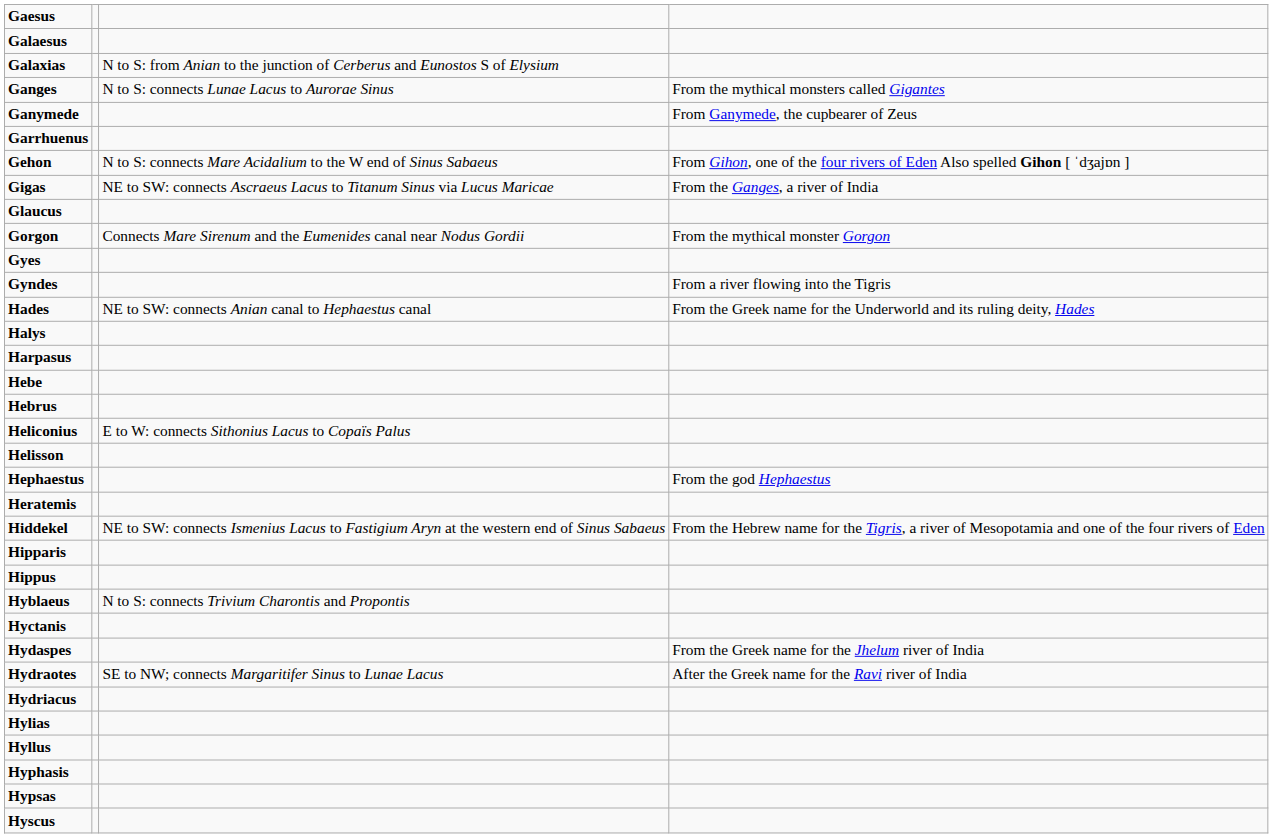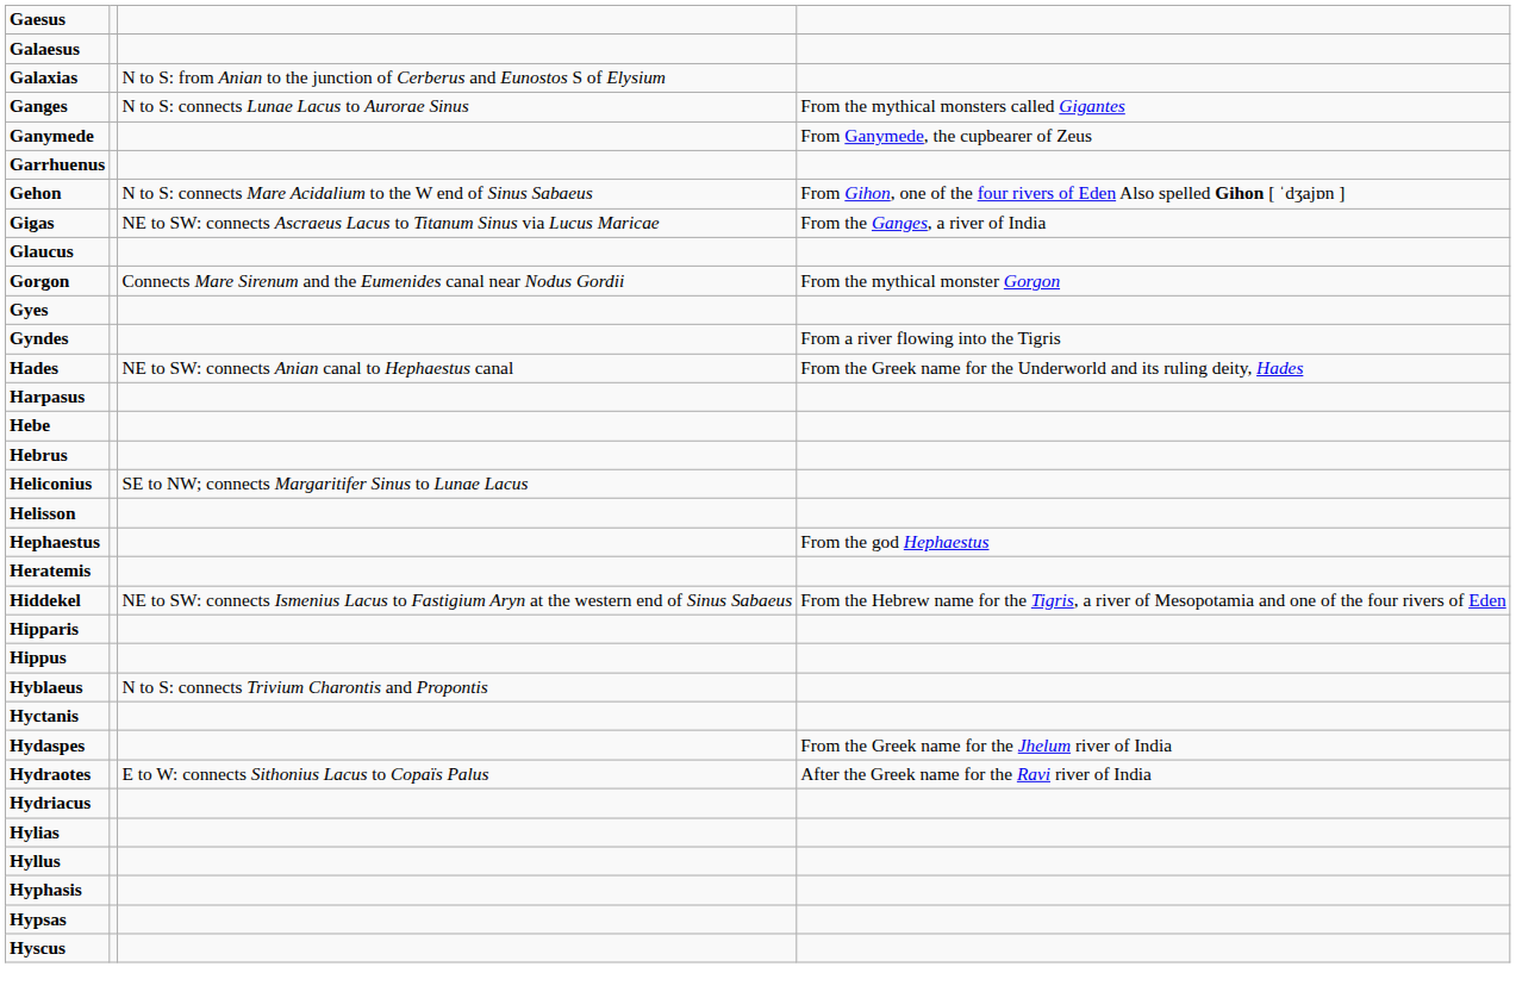 <table class="wikitable">
 <tr>
 <td><strong>Gaesus</strong></td>
 <td></td>
 <td></td>
 <td></td>
 </tr>
 <tr>
 <td><strong>Galaesus</strong></td>
 <td></td>
 <td></td>
 <td></td>
 </tr>
 <tr>
 <td><strong>Galaxias</strong></td>
 <td></td>
 <td>N to S: from <em>Anian</em> to the junction of <em>Cerberus</em> and <em>Eunostos</em> S of <em>Elysium</em></td>
 <td></td>
 </tr>
 <tr>
 <td><strong>Ganges</strong></td>
 <td></td>
 <td>N to S: connects <em>Lunae Lacus</em> to <em>Aurorae Sinus</em></td>
 <td>From the mythical monsters called <em><a href='#'>Gigantes</a></em></td>
 </tr>
 <tr>
 <td><strong>Ganymede</strong></td>
 <td></td>
 <td></td>
 <td>From <a href='#'>Ganymede</a>, the cupbearer of Zeus</td>
 </tr>
 <tr>
 <td><strong>Garrhuenus</strong></td>
 <td></td>
 <td></td>
 <td></td>
 </tr>
 <tr>
 <td><strong>Gehon</strong></td>
 <td></td>
 <td>N to S: connects <em>Mare Acidalium</em> to the W end of <em>Sinus Sabaeus</em></td>
 <td>From <em><a href='#'>Gihon</a></em>, one of the <a href='#'>four rivers of Eden</a> Also spelled <strong>Gihon</strong> [ ˈdʒajɒn ]</td>
 </tr>
 <tr>
 <td><strong>Gigas</strong></td>
 <td></td>
 <td>NE to SW: connects <em>Ascraeus Lacus</em> to <em>Titanum Sinus</em> via <em>Lucus Maricae</em></td>
 <td>From the <em><a href='#'>Ganges</a></em>, a river of India</td>
 </tr>
 <tr>
 <td><strong>Glaucus</strong></td>
 <td></td>
 <td></td>
 <td></td>
 </tr>
 <tr>
 <td><strong>Gorgon</strong></td>
 <td></td>
 <td>Connects <em>Mare Sirenum</em> and the <em>Eumenides</em> canal near <em>Nodus Gordii</em></td>
 <td>From the mythical monster <em><a href='#'>Gorgon</a></em></td>
 </tr>
 <tr>
 <td><strong>Gyes</strong></td>
 <td></td>
 <td></td>
 <td></td>
 </tr>
 <tr>
 <td><strong>Gyndes</strong></td>
 <td></td>
 <td></td>
 <td>From a river flowing into the Tigris</td>
 </tr>
 <tr>
 <td><strong>Hades</strong></td>
 <td></td>
 <td>NE to SW: connects <em>Anian</em> canal to <em>Hephaestus</em> canal</td>
 <td>From the Greek name for the Underworld and its ruling deity, <em><a href='#'>Hades</a></em></td>
 </tr>
 <tr>
-<td><strong>Halys</strong></td>
-<td></td>
-<td></td>
-<td></td>
-</tr>
-<tr>
 <td><strong>Harpasus</strong></td>
 <td></td>
 <td></td>
 <td></td>
 </tr>
 <tr>
 <td><strong>Hebe</strong></td>
 <td></td>
 <td></td>
 <td></td>
 </tr>
 <tr>
 <td><strong>Hebrus</strong></td>
 <td></td>
 <td></td>
 <td></td>
 </tr>
 <tr>
 <td><strong>Heliconius</strong></td>
 <td></td>
-<td>E to W: connects <em>Sithonius Lacus</em> to <em>Copaïs Palus</em></td>
+<td>SE to NW; connects <em>Margaritifer Sinus</em> to <em>Lunae Lacus</em></td>
 <td></td>
 </tr>
 <tr>
 <td><strong>Helisson</strong></td>
 <td></td>
 <td></td>
 <td></td>
 </tr>
 <tr>
 <td><strong>Hephaestus</strong></td>
 <td></td>
 <td></td>
 <td>From the god <em><a href='#'>Hephaestus</a></em></td>
 </tr>
 <tr>
 <td><strong>Heratemis</strong></td>
 <td></td>
 <td></td>
 <td></td>
 </tr>
 <tr>
 <td><strong>Hiddekel</strong></td>
 <td></td>
 <td>NE to SW: connects <em>Ismenius Lacus</em> to <em>Fastigium Aryn</em> at the western end of <em>Sinus Sabaeus</em></td>
 <td>From the Hebrew name for the <em><a href='#'>Tigris</a></em>, a river of Mesopotamia and one of the four rivers of <a href='#'>Eden</a></td>
 </tr>
 <tr>
 <td><strong>Hipparis</strong></td>
 <td></td>
 <td></td>
 <td></td>
 </tr>
 <tr>
 <td><strong>Hippus</strong></td>
 <td></td>
 <td></td>
 <td></td>
 </tr>
 <tr>
 <td><strong>Hyblaeus</strong></td>
 <td></td>
 <td>N to S: connects <em>Trivium Charontis</em> and <em>Propontis</em></td>
 <td></td>
 </tr>
 <tr>
 <td><strong>Hyctanis</strong></td>
 <td></td>
 <td></td>
 <td></td>
 </tr>
 <tr>
 <td><strong>Hydaspes</strong></td>
 <td></td>
 <td></td>
 <td>From the Greek name for the <em><a href='#'>Jhelum</a></em> river of India</td>
 </tr>
 <tr>
 <td><strong>Hydraotes</strong></td>
 <td></td>
-<td>SE to NW; connects <em>Margaritifer Sinus</em> to <em>Lunae Lacus</em></td>
+<td>E to W: connects <em>Sithonius Lacus</em> to <em>Copaïs Palus</em></td>
 <td>After the Greek name for the <em><a href='#'>Ravi</a></em> river of India</td>
 </tr>
 <tr>
 <td><strong>Hydriacus</strong></td>
 <td></td>
 <td></td>
 <td></td>
 </tr>
 <tr>
 <td><strong>Hylias</strong></td>
 <td></td>
 <td></td>
 <td></td>
 </tr>
 <tr>
 <td><strong>Hyllus</strong></td>
 <td></td>
 <td></td>
 <td></td>
 </tr>
 <tr>
 <td><strong>Hyphasis</strong></td>
 <td></td>
 <td></td>
 <td></td>
 </tr>
 <tr>
 <td><strong>Hypsas</strong></td>
 <td></td>
 <td></td>
 <td></td>
 </tr>
 <tr>
 <td><strong>Hyscus</strong></td>
 <td></td>
 <td></td>
 <td></td>
 </tr>
 </table>
